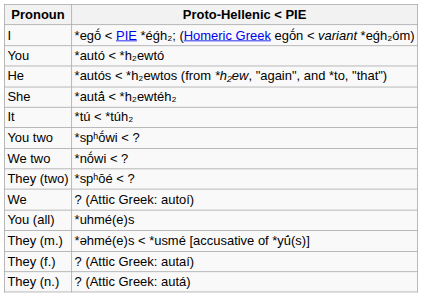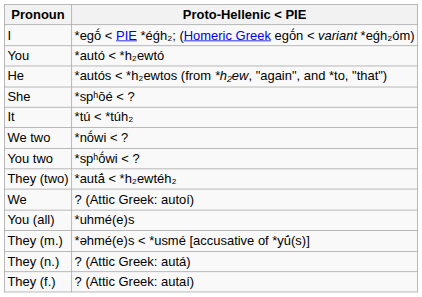 <table class="wikitable sortable">
 <tr>
 <th>Pronoun</th>
 <th>Proto-Hellenic < PIE</th>
 </tr>
 <tr>
 <td>I</td>
 <td>*egṓ < <a href='#'>PIE</a> *éǵh₂; (<a href='#'>Homeric Greek</a> egṓn < <em>variant</em> *eǵh₂óm)</td>
 </tr>
 <tr>
 <td>You</td>
 <td>*autó < *h₂ewtó</td>
 </tr>
 <tr>
 <td>He</td>
 <td>*autós < *h₂ewtos (from <em>*h₂ew</em>, "again", and *to, "that")</td>
 </tr>
 <tr>
 <td>She</td>
-<td>*autā́ < *h₂ewtéh₂</td>
+<td>*spʰо̄é < ?</td>
 </tr>
 <tr>
 <td>It</td>
 <td>*tú < *túh₂</td>
 </tr>
 <tr>
+<td>We two</td>
+<td>*nṓwi < ?</td>
+</tr>
+<tr>
 <td>You two</td>
 <td>*spʰṓwi < ?</td>
 </tr>
 <tr>
-<td>We two</td>
-<td>*nṓwi < ?</td>
-</tr>
-<tr>
 <td>They (two)</td>
-<td>*spʰо̄é < ?</td>
+<td>*autā́ < *h₂ewtéh₂</td>
 </tr>
 <tr>
 <td>We</td>
 <td>? (Attic Greek: autoí)</td>
 </tr>
 <tr>
 <td>You (all)</td>
 <td>*uhmé(e)s</td>
 </tr>
 <tr>
 <td>They (m.)</td>
 <td>*əhmé(e)s < *usmé [accusative of *yū́(s)]</td>
 </tr>
 <tr>
+<td>They (n.)</td>
+<td>? (Attic Greek: autá)</td>
+</tr>
+<tr>
 <td>They (f.)</td>
 <td>? (Attic Greek: autaí)</td>
 </tr>
-<tr>
-<td>They (n.)</td>
-<td>? (Attic Greek: autá)</td>
-</tr>
 </table>
